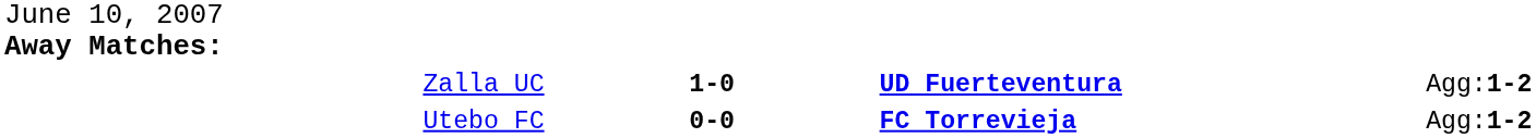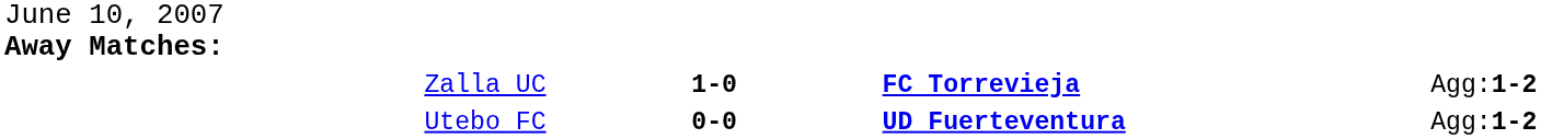 <table width=100% cellspacing=1>
 <tr>
 <th width=20%></th>
 <th width=12%></th>
 <th width=20%></th>
 <th></th>
 </tr>
 <tr>
 <td>June 10, 2007<br><strong>Away Matches:</strong></td>
 </tr>
 <tr style=font-size:90%>
 <td align=right><a href='#'>Zalla UC</a></td>
 <td align=center><strong>1-0</strong></td>
-<td><strong><a href='#'>UD Fuerteventura</a></strong></td>
+<td><strong><a href='#'>FC Torrevieja</a></strong></td>
 <td>Agg:<strong>1-2</strong></td>
 </tr>
 <tr style=font-size:90%>
 <td align=right><a href='#'>Utebo FC</a></td>
 <td align=center><strong>0-0</strong></td>
-<td><strong><a href='#'>FC Torrevieja</a></strong></td>
+<td><strong><a href='#'>UD Fuerteventura</a></strong></td>
 <td>Agg:<strong>1-2</strong></td>
 </tr>
 </table>
